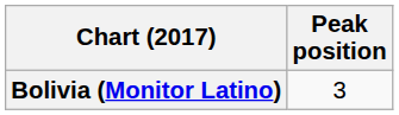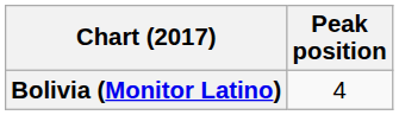 <table class="wikitable plainrowheaders" style="text-align:center">
 <tr>
 <th scope="col">Chart (2017)</th>
 <th scope="col">Peak<br> position</th>
 </tr>
 <tr>
 <th scope="row">Bolivia (<a href='#'>Monitor Latino</a>)</th>
-<td>3</td>
+<td>4</td>
 </tr>
 </table>
